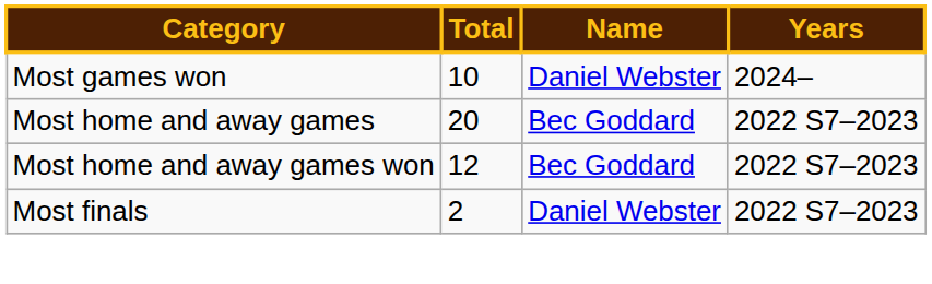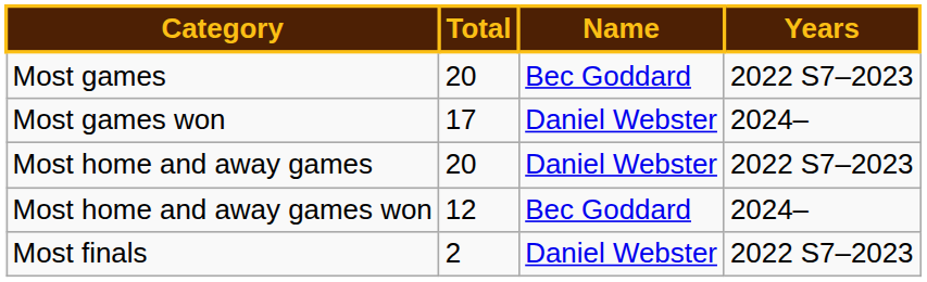 <table class="wikitable">
 <tr>
 <th style="background:#4D2004; color:#FBBF15; border:solid #FBBF15 2px">Category</th>
 <th style="background:#4D2004; color:#FBBF15; border:solid #FBBF15 2px">Total</th>
 <th style="background:#4D2004; color:#FBBF15; border:solid #FBBF15 2px">Name</th>
 <th style="background:#4D2004; color:#FBBF15; border:solid #FBBF15 2px">Years</th>
 </tr>
 <tr>
+<td>Most games</td>
+<td>20</td>
+<td><a href='#'>Bec Goddard</a></td>
+<td>2022 S7–2023</td>
+</tr>
+<tr>
 <td>Most games won</td>
-<td>10</td>
+<td>17</td>
 <td><a href='#'>Daniel Webster</a></td>
 <td>2024–</td>
 </tr>
 <tr>
 <td>Most home and away games</td>
 <td>20</td>
-<td><a href='#'>Bec Goddard</a></td>
+<td><a href='#'>Daniel Webster</a></td>
 <td>2022 S7–2023</td>
 </tr>
 <tr>
 <td>Most home and away games won</td>
 <td>12</td>
 <td><a href='#'>Bec Goddard</a></td>
-<td>2022 S7–2023</td>
+<td>2024–</td>
 </tr>
 <tr>
 <td>Most finals</td>
 <td>2</td>
 <td><a href='#'>Daniel Webster</a></td>
 <td>2022 S7–2023</td>
 </tr>
 </table>
